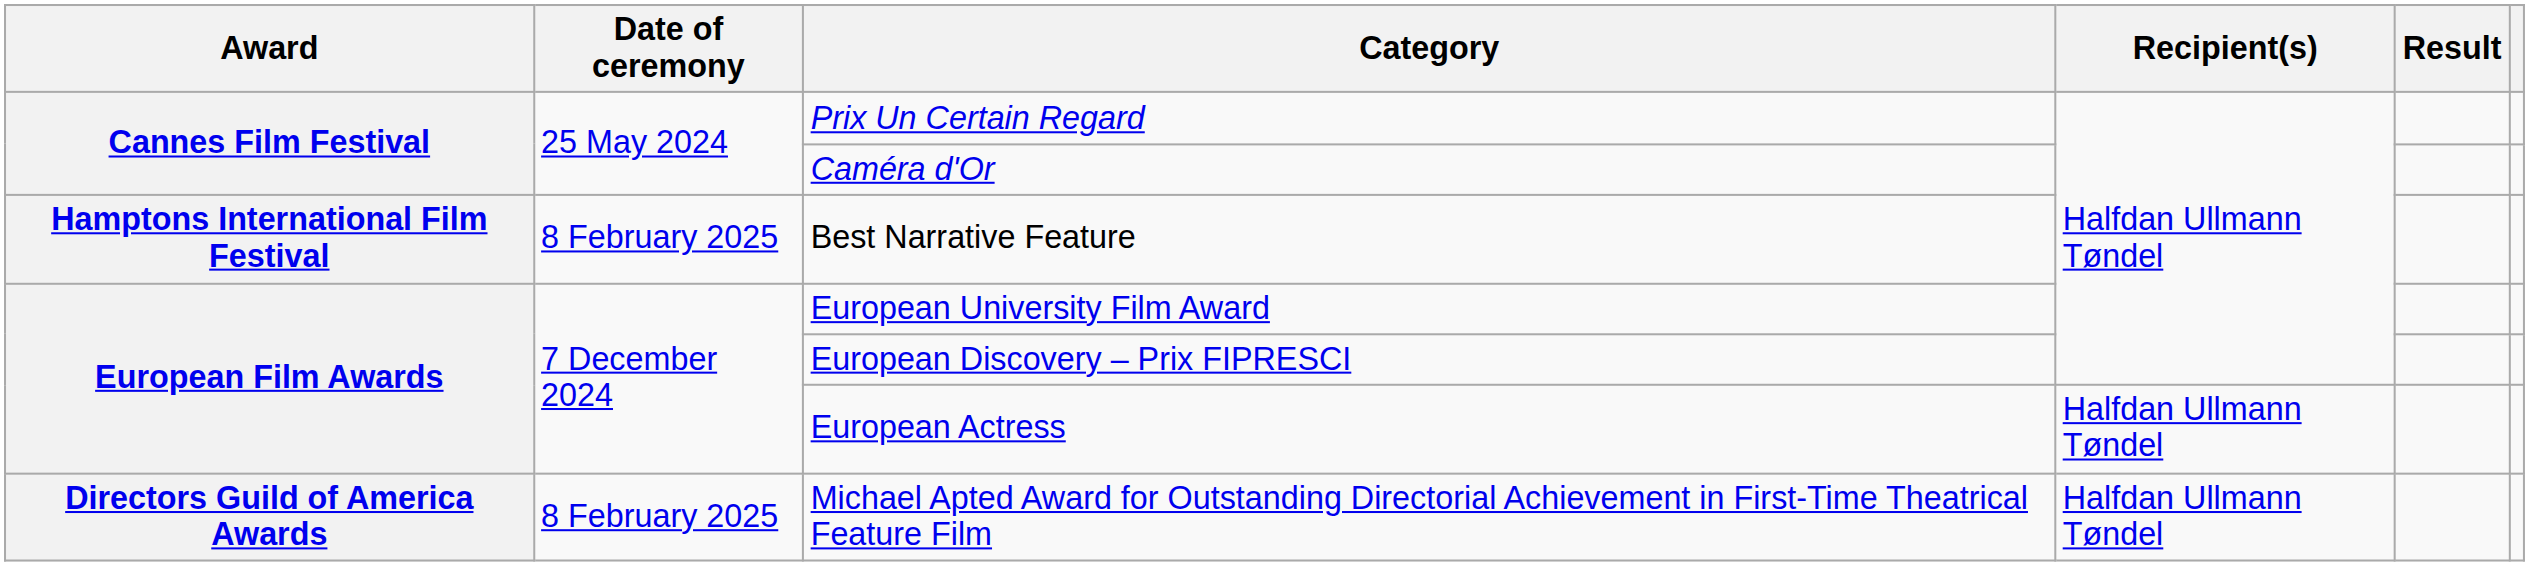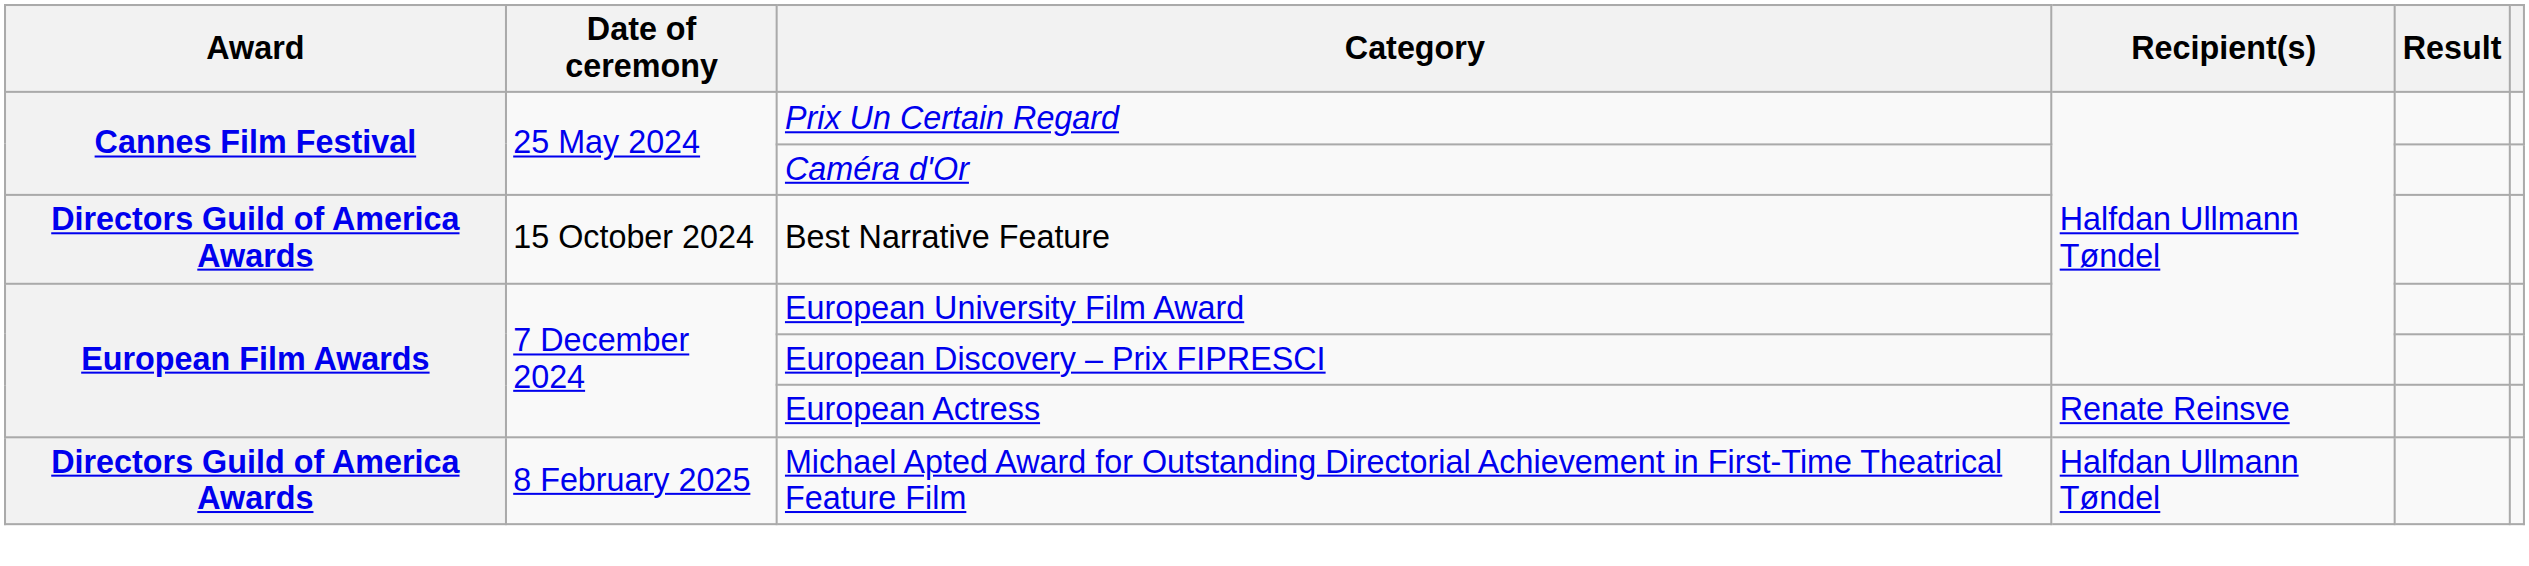 <table class="wikitable sortable plainrowheaders">
 <tr>
 <th scope="col">Award</th>
 <th scope="col">Date of ceremony</th>
 <th scope="col">Category</th>
 <th scope="col">Recipient(s)</th>
 <th scope="col">Result</th>
 <th scope="col" class="unsortable"></th>
 </tr>
 <tr>
 <th rowspan="2" scope="row"><a href='#'>Cannes Film Festival</a></th>
 <td rowspan="2"><a href='#'>25 May 2024</a></td>
 <td><em><a href='#'>Prix Un Certain Regard</a></em></td>
 <td rowspan="5"><a href='#'>Halfdan Ullmann Tøndel</a></td>
 <td></td>
 <td align="center"></td>
 </tr>
 <tr>
 <td><em><a href='#'>Caméra d'Or</a></em></td>
 <td></td>
 <td align="center"></td>
 </tr>
 <tr>
-<th scope="row"><a href='#'>Hamptons International Film Festival</a></th>
-<td><a href='#'>8 February 2025</a></td>
+<th scope="row"><a href='#'>Directors Guild of America Awards</a></th>
+<td>15 October 2024</td>
 <td>Best Narrative Feature</td>
 <td></td>
 <td align="center"></td>
 </tr>
 <tr>
 <th rowspan="3" scope="row"><a href='#'>European Film Awards</a></th>
 <td rowspan="3"><a href='#'>7 December 2024</a></td>
 <td><a href='#'>European University Film Award</a></td>
 <td></td>
 <td align="center"></td>
 </tr>
 <tr>
 <td><a href='#'>European Discovery – Prix FIPRESCI</a></td>
 <td></td>
 <td align="center"></td>
 </tr>
 <tr>
 <td><a href='#'>European Actress</a></td>
-<td><a href='#'>Halfdan Ullmann Tøndel</a></td>
+<td><a href='#'>Renate Reinsve</a></td>
 <td></td>
 <td align="center"></td>
 </tr>
 <tr>
 <th scope="row"><a href='#'>Directors Guild of America Awards</a></th>
 <td><a href='#'>8 February 2025</a></td>
 <td><a href='#'>Michael Apted Award for Outstanding Directorial Achievement in First-Time Theatrical Feature Film</a></td>
 <td><a href='#'>Halfdan Ullmann Tøndel</a></td>
 <td></td>
 <td align="center"></td>
 </tr>
 </table>
